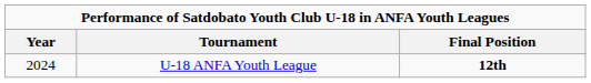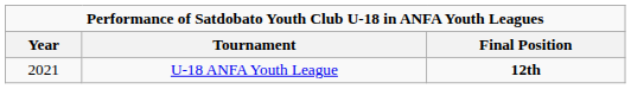 <table class="wikitable sortable" style="text-align:center; font-size:90%; width:45%;">
 <tr>
 <td colspan="3"><strong>Performance of Satdobato Youth Club U-18 in ANFA Youth Leagues</strong></td>
 </tr>
 <tr>
 <th style="text-align:center; width:"5%";">Year</th>
 <th style="text-align:center; width:"20%";">Tournament</th>
 <th style="text-align:center; width:"20%";">Final Position</th>
 </tr>
 <tr>
-<td>2024</td>
+<td>2021</td>
 <td><a href='#'>U-18 ANFA Youth League</a></td>
 <td><strong>12th</strong></td>
 </tr>
 </table>
